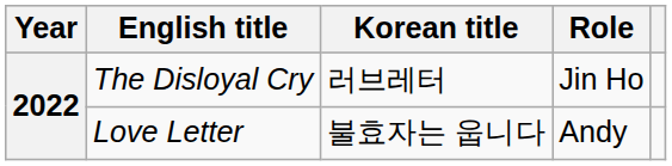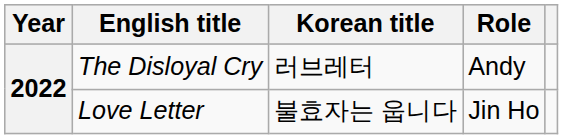 <table class="wikitable  plainrowheaders">
 <tr>
 <th scope="col">Year</th>
 <th scope="col">English title</th>
 <th scope="col">Korean title</th>
 <th scope="col">Role</th>
 <th scope="col" class="unsortable"></th>
 </tr>
 <tr>
 <th scope="row"  rowspan=2>2022</th>
 <td><em>The Disloyal Cry</em></td>
 <td>러브레터</td>
-<td>Jin Ho</td>
+<td>Andy</td>
 <td></td>
 </tr>
 <tr>
 <td><em>Love Letter</em></td>
 <td>불효자는 웁니다</td>
-<td>Andy</td>
+<td>Jin Ho</td>
 <td></td>
 </tr>
 </table>
